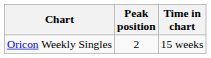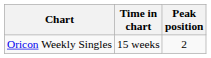 <table class="wikitable">
 <tr>
 <th align="left">Chart</th>
+<th align="center">Time in<br>chart</th>
 <th align="center">Peak<br>position</th>
-<th align="center">Time in<br>chart</th>
 </tr>
 <tr>
 <td align="left"><a href='#'>Oricon</a> Weekly Singles</td>
+<td align="">15 weeks</td>
 <td align="center">2</td>
-<td align="">15 weeks</td>
 </tr>
 </table>
